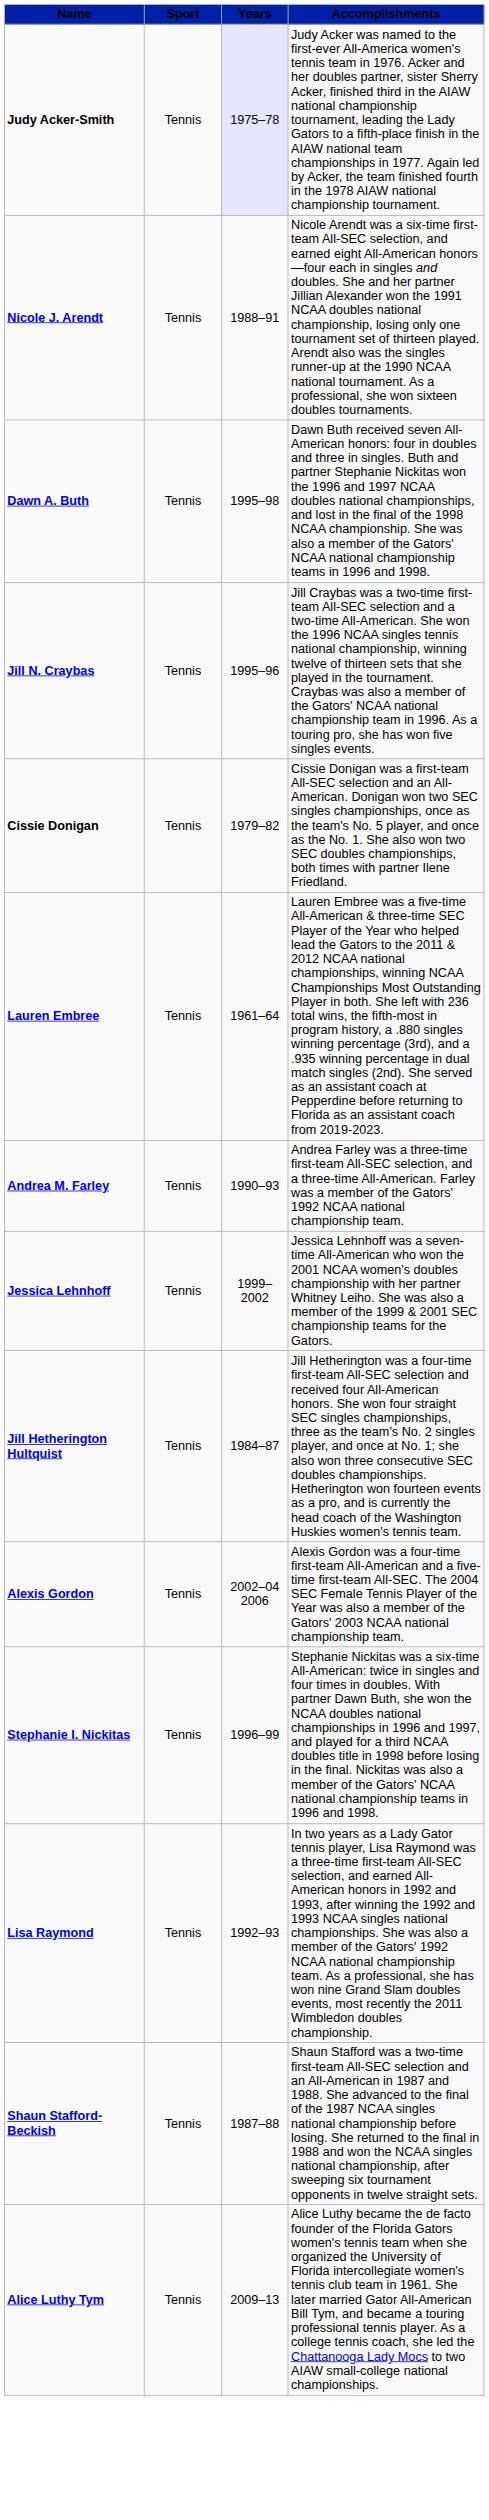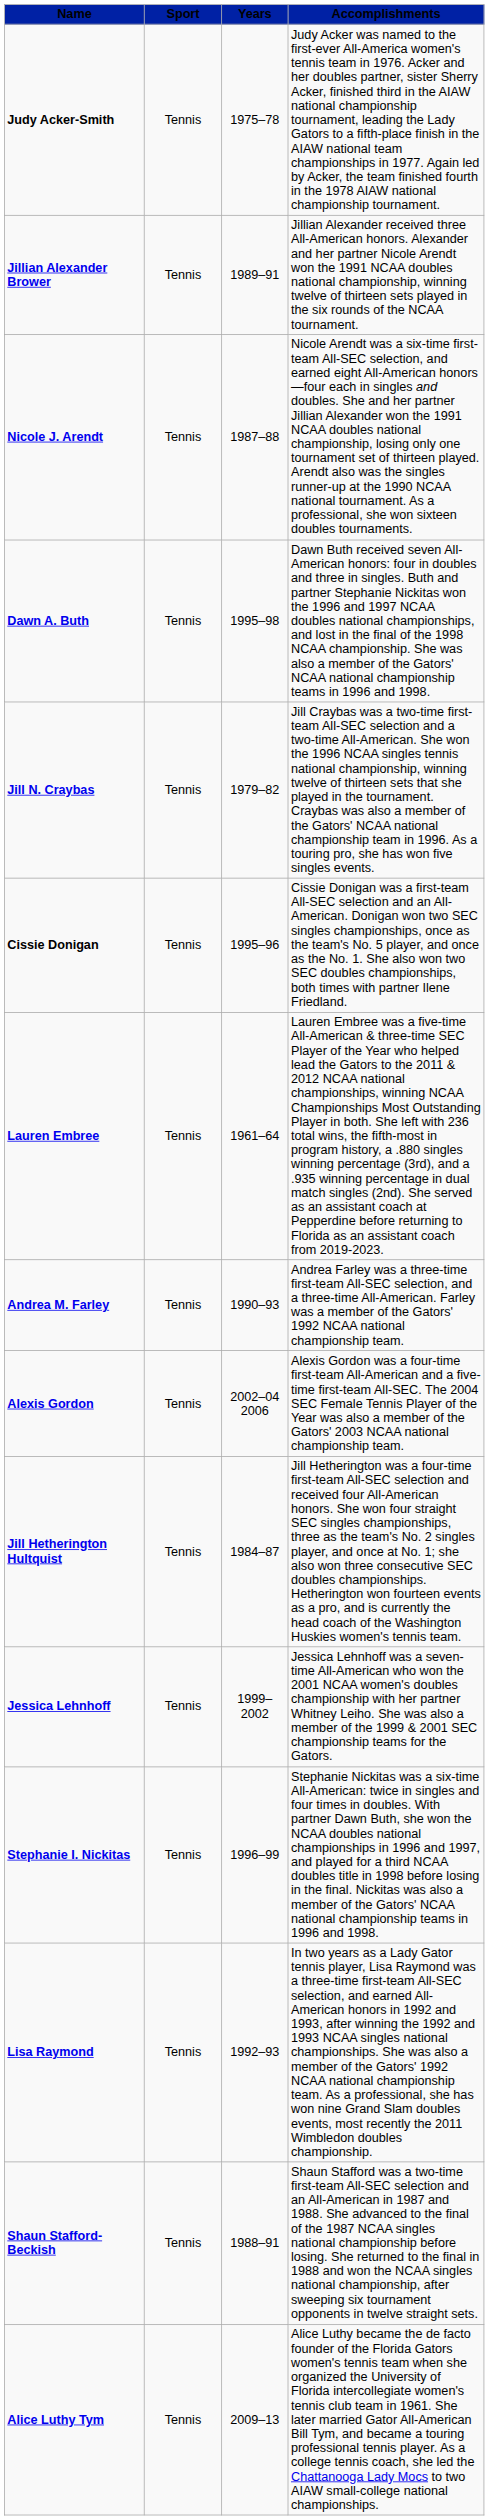 <table class="wikitable">
 <tr>
 <th width=170 style="background:#0021A5;"><span> Name</span></th>
 <th width=90 style="background:#0021A5;"><span> Sport</span></th>
 <th width=77 style="background:#0021A5;"><span> Years</span></th>
 <th style="background:#0021A5;"><span> Accomplishments</span></th>
 </tr>
 <tr>
 <td><strong>Judy Acker-Smith</strong></td>
 <td align=center>Tennis</td>
-<td align=center style="background: lavender;">1975–78</td>
+<td align=center>1975–78</td>
 <td>Judy Acker was named to the first-ever All-America women's tennis team in 1976. Acker and her doubles partner, sister Sherry Acker, finished third in the AIAW national championship tournament, leading the Lady Gators to a fifth-place finish in the AIAW national team championships in 1977. Again led by Acker, the team finished fourth in the 1978 AIAW national championship tournament.</td>
+</tr>
+<tr>
+<td><strong><a href='#'>Jillian Alexander Brower</a></strong></td>
+<td align=center>Tennis</td>
+<td align=center>1989–91</td>
+<td>Jillian Alexander received three All-American honors. Alexander and her partner Nicole Arendt won the 1991 NCAA doubles national championship, winning twelve of thirteen sets played in the six rounds of the NCAA tournament.</td>
 </tr>
 <tr>
 <td><strong><a href='#'>Nicole J. Arendt</a></strong></td>
 <td align=center>Tennis</td>
-<td align=center>1988–91</td>
+<td align=center>1987–88</td>
 <td>Nicole Arendt was a six-time first-team All-SEC selection, and earned eight All-American honors—four each in singles <em>and</em> doubles. She and her partner Jillian Alexander won the 1991 NCAA doubles national championship, losing only one tournament set of thirteen played. Arendt also was the singles runner-up at the 1990 NCAA national tournament. As a professional, she won sixteen doubles tournaments.</td>
 </tr>
 <tr>
 <td><strong><a href='#'>Dawn A. Buth</a></strong></td>
 <td align=center>Tennis</td>
 <td align=center>1995–98</td>
 <td>Dawn Buth received seven All-American honors: four in doubles and three in singles. Buth and partner Stephanie Nickitas won the 1996 and 1997 NCAA doubles national championships, and lost in the final of the 1998 NCAA championship. She was also a member of the Gators' NCAA national championship teams in 1996 and 1998.</td>
 </tr>
 <tr>
 <td><strong><a href='#'>Jill N. Craybas</a></strong></td>
 <td align=center>Tennis</td>
-<td align=center>1995–96</td>
+<td align=center>1979–82</td>
 <td>Jill Craybas was a two-time first-team All-SEC selection and a two-time All-American. She won the 1996 NCAA singles tennis national championship, winning twelve of thirteen sets that she played in the tournament. Craybas was also a member of the Gators' NCAA national championship team in 1996. As a touring pro, she has won five singles events.</td>
 </tr>
 <tr>
 <td><strong>Cissie Donigan</strong></td>
 <td align=center>Tennis</td>
-<td align=center>1979–82</td>
+<td align=center>1995–96</td>
 <td>Cissie Donigan was a first-team All-SEC selection and an All-American. Donigan won two SEC singles championships, once as the team's No. 5 player, and once as the No. 1. She also won two SEC doubles championships, both times with partner Ilene Friedland.</td>
 </tr>
 <tr>
 <td><strong><a href='#'>Lauren Embree</a></strong></td>
 <td align=center>Tennis</td>
 <td align=center>1961–64</td>
 <td>Lauren Embree was a five-time All-American & three-time SEC Player of the Year who helped lead the Gators to the 2011 & 2012 NCAA national championships, winning NCAA Championships Most Outstanding Player in both. She left with 236 total wins, the fifth-most in program history, a .880 singles winning percentage (3rd), and a .935 winning percentage in dual match singles (2nd). She served as an assistant coach at Pepperdine before returning to Florida as an assistant coach from 2019-2023.</td>
 </tr>
 <tr>
 <td><strong><a href='#'>Andrea M. Farley</a></strong></td>
 <td align=center>Tennis</td>
 <td align=center>1990–93</td>
 <td>Andrea Farley was a three-time first-team All-SEC selection, and a three-time All-American. Farley was a member of the Gators' 1992 NCAA national championship team.</td>
 </tr>
 <tr>
-<td><strong><a href='#'>Jessica Lehnhoff</a></strong></td>
+<td><strong><a href='#'>Alexis Gordon</a></strong></td>
 <td align=center>Tennis</td>
-<td align=center>1999–2002</td>
-<td>Jessica Lehnhoff was a seven-time All-American who won the 2001 NCAA women's doubles championship with her partner Whitney Leiho. She was also a member of the 1999 & 2001 SEC championship teams for the Gators.</td>
+<td align=center>2002–04<br>2006</td>
+<td>Alexis Gordon was a four-time first-team All-American and a five-time first-team All-SEC. The 2004 SEC Female Tennis Player of the Year was also a member of the Gators' 2003 NCAA national championship team.</td>
 </tr>
 <tr>
 <td><strong><a href='#'>Jill Hetherington Hultquist</a></strong></td>
 <td align=center>Tennis</td>
 <td align=center>1984–87</td>
 <td>Jill Hetherington was a four-time first-team All-SEC selection and received four All-American honors. She won four straight SEC singles championships, three as the team's No. 2 singles player, and once at No. 1; she also won three consecutive SEC doubles championships. Hetherington won fourteen events as a pro, and is currently the head coach of the Washington Huskies women's tennis team.</td>
 </tr>
 <tr>
-<td><strong><a href='#'>Alexis Gordon</a></strong></td>
+<td><strong><a href='#'>Jessica Lehnhoff</a></strong></td>
 <td align=center>Tennis</td>
-<td align=center>2002–04<br>2006</td>
-<td>Alexis Gordon was a four-time first-team All-American and a five-time first-team All-SEC. The 2004 SEC Female Tennis Player of the Year was also a member of the Gators' 2003 NCAA national championship team.</td>
+<td align=center>1999–2002</td>
+<td>Jessica Lehnhoff was a seven-time All-American who won the 2001 NCAA women's doubles championship with her partner Whitney Leiho. She was also a member of the 1999 & 2001 SEC championship teams for the Gators.</td>
 </tr>
 <tr>
 <td><strong><a href='#'>Stephanie I. Nickitas</a></strong></td>
 <td align=center>Tennis</td>
 <td align=center>1996–99</td>
 <td>Stephanie Nickitas was a six-time All-American: twice in singles and four times in doubles. With partner Dawn Buth, she won the NCAA doubles national championships in 1996 and 1997, and played for a third NCAA doubles title in 1998 before losing in the final. Nickitas was also a member of the Gators' NCAA national championship teams in 1996 and 1998.</td>
 </tr>
 <tr>
 <td><strong><a href='#'>Lisa Raymond</a></strong></td>
 <td align=center>Tennis</td>
 <td align=center>1992–93</td>
 <td>In two years as a Lady Gator tennis player, Lisa Raymond was a three-time first-team All-SEC selection, and earned All-American honors in 1992 and 1993, after winning the 1992 and 1993 NCAA singles national championships. She was also a member of the Gators' 1992 NCAA national championship team. As a professional, she has won nine Grand Slam doubles events, most recently the 2011 Wimbledon doubles championship.</td>
 </tr>
 <tr>
 <td><strong><a href='#'>Shaun Stafford-Beckish</a></strong></td>
 <td align=center>Tennis</td>
-<td align=center>1987–88</td>
+<td align=center>1988–91</td>
 <td>Shaun Stafford was a two-time first-team All-SEC selection and an All-American in 1987 and 1988. She advanced to the final of the 1987 NCAA singles national championship before losing. She returned to the final in 1988 and won the NCAA singles national championship, after sweeping six tournament opponents in twelve straight sets.</td>
 </tr>
 <tr>
 <td><strong><a href='#'>Alice Luthy Tym</a></strong></td>
 <td align=center>Tennis</td>
 <td align=center>2009–13</td>
 <td>Alice Luthy became the de facto founder of the Florida Gators women's tennis team when she organized the University of Florida intercollegiate women's tennis club team in 1961. She later married Gator All-American Bill Tym, and became a touring professional tennis player. As a college tennis coach, she led the <a href='#'>Chattanooga Lady Mocs</a> to two AIAW small-college national championships.</td>
 </tr>
 </table>
